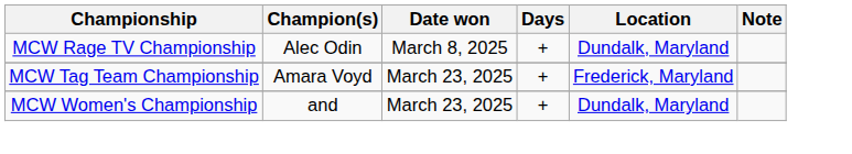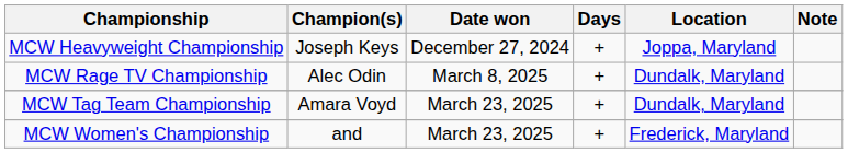 <table class="wikitable">
 <tr>
 <th>Championship</th>
 <th>Champion(s)</th>
 <th>Date won</th>
 <th>Days</th>
 <th>Location</th>
 <th>Note</th>
+</tr>
+<tr align=center>
+<td><a href='#'>MCW Heavyweight Championship</a></td>
+<td>Joseph Keys</td>
+<td>December 27, 2024</td>
+<td>+</td>
+<td><a href='#'>Joppa, Maryland</a></td>
+<td></td>
 </tr>
 <tr align=center>
 <td><a href='#'>MCW Rage TV Championship</a></td>
 <td>Alec Odin</td>
 <td>March 8, 2025</td>
 <td>+</td>
 <td><a href='#'>Dundalk, Maryland</a></td>
 <td></td>
 </tr>
 <tr>
 </tr>
 <tr align=center>
 <td><a href='#'>MCW Tag Team Championship</a></td>
 <td>Amara Voyd</td>
 <td>March 23, 2025</td>
 <td>+</td>
-<td><a href='#'>Frederick, Maryland</a></td>
+<td><a href='#'>Dundalk, Maryland</a></td>
 <td></td>
 </tr>
 <tr>
 </tr>
 <tr align=center>
 <td><a href='#'>MCW Women's Championship</a></td>
 <td> and </td>
 <td>March 23, 2025</td>
 <td>+</td>
-<td><a href='#'>Dundalk, Maryland</a></td>
+<td><a href='#'>Frederick, Maryland</a></td>
 <td></td>
 </tr>
 </table>
